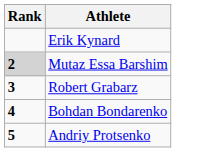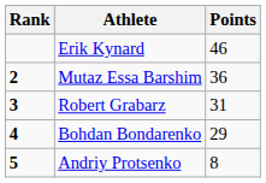 <table class="wikitable" style="border-collapse: collapse; font-size: 95%;">
 <tr>
 <th>Rank</th>
 <th>Athlete</th>
+<th>Points</th>
 </tr>
 <tr>
 <td></td>
 <td><a href='#'>Erik Kynard</a></td>
+<td>46</td>
 </tr>
 <tr>
-<td style="background: lightgrey;"><strong>2</strong></td>
+<td><strong>2</strong></td>
 <td><a href='#'>Mutaz Essa Barshim</a></td>
+<td>36</td>
 </tr>
 <tr>
 <td><strong>3</strong></td>
 <td><a href='#'>Robert Grabarz</a></td>
+<td>31</td>
 </tr>
 <tr>
 <td><strong>4</strong></td>
 <td><a href='#'>Bohdan Bondarenko</a></td>
+<td>29</td>
 </tr>
 <tr>
 <td><strong>5</strong></td>
 <td><a href='#'>Andriy Protsenko</a></td>
+<td>8</td>
 </tr>
 </table>
